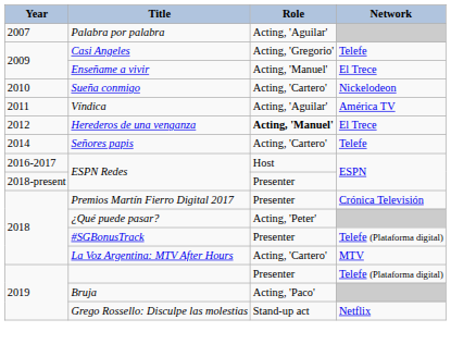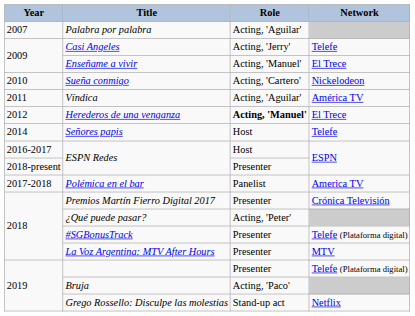 <table class="wikitable" style="font-size: 95%;">
 <tr>
 <th style="background-color: LightSteelBlue;">Year</th>
 <th style="background-color: LightSteelBlue;">Title</th>
 <th style="background-color: LightSteelBlue;">Role</th>
 <th style="background-color: LightSteelBlue;">Network</th>
 </tr>
 <tr>
 <td>2007</td>
 <td><em>Palabra por palabra</em></td>
 <td>Acting, 'Aguilar'</td>
 <td bgcolor="#CCCCCC"></td>
 </tr>
 <tr>
 <td rowspan="2">2009</td>
 <td><em><a href='#'>Casi Angeles</a> </em></td>
-<td>Acting, 'Gregorio'</td>
+<td>Acting, 'Jerry'</td>
 <td><a href='#'>Telefe</a></td>
 </tr>
 <tr>
 <td><em><a href='#'>Enseñame a vivir</a> </em></td>
 <td>Acting, 'Manuel'</td>
 <td><a href='#'>El Trece</a></td>
 </tr>
 <tr>
 <td>2010</td>
 <td><em><a href='#'>Sueña conmigo</a> </em></td>
 <td>Acting, 'Cartero'</td>
 <td><a href='#'>Nickelodeon</a></td>
 </tr>
 <tr>
 <td>2011</td>
 <td><em>Víndica </em></td>
 <td>Acting, 'Aguilar'</td>
 <td><a href='#'>América TV</a></td>
 </tr>
 <tr>
 <td>2012</td>
 <td><em><a href='#'>Herederos de una venganza</a></em></td>
 <td><strong>Acting, 'Manuel'</strong></td>
 <td><a href='#'>El Trece</a></td>
 </tr>
 <tr>
 <td>2014</td>
 <td><em><a href='#'>Señores papis</a></em></td>
-<td>Acting, 'Cartero'</td>
+<td>Host</td>
 <td><a href='#'>Telefe</a></td>
 </tr>
 <tr>
 <td>2016-2017</td>
 <td rowspan="2"><em>ESPN Redes</em></td>
 <td>Host</td>
 <td rowspan="2"><a href='#'>ESPN</a></td>
 </tr>
 <tr>
 <td>2018-present</td>
 <td>Presenter</td>
+</tr>
+<tr>
+<td>2017-2018</td>
+<td><em><a href='#'>Polémica en el bar</a></em></td>
+<td>Panelist</td>
+<td><a href='#'>America TV</a></td>
 </tr>
 <tr>
 <td rowspan="4">2018</td>
 <td><em>Premios Martín Fierro Digital 2017</em></td>
 <td>Presenter</td>
 <td><a href='#'>Crónica Televisión</a></td>
 </tr>
 <tr>
 <td><em>¿Qué puede pasar?</em></td>
 <td>Acting, 'Peter'</td>
 <td bgcolor="#CCCCCC"></td>
 </tr>
 <tr>
 <td><em><a href='#'>#SGBonusTrack</a></em></td>
 <td>Presenter</td>
 <td><a href='#'>Telefe</a> <small>(Plataforma digital)</small></td>
 </tr>
 <tr>
 <td><em><a href='#'>La Voz Argentina: MTV After Hours</a></em></td>
-<td>Acting, 'Cartero'</td>
+<td>Presenter</td>
 <td><a href='#'>MTV</a></td>
 </tr>
 <tr>
 <td rowspan="3">2019</td>
 <td></td>
 <td>Presenter</td>
 <td><a href='#'>Telefe</a> <small>(Plataforma digital)</small></td>
 </tr>
 <tr>
 <td><em>Bruja</em></td>
 <td>Acting, 'Paco'</td>
 <td bgcolor="#CCCCCC"></td>
 </tr>
 <tr>
 <td><em>Grego Rossello: Disculpe las molestias</em></td>
 <td>Stand-up act</td>
 <td><a href='#'>Netflix</a></td>
 </tr>
 </table>
